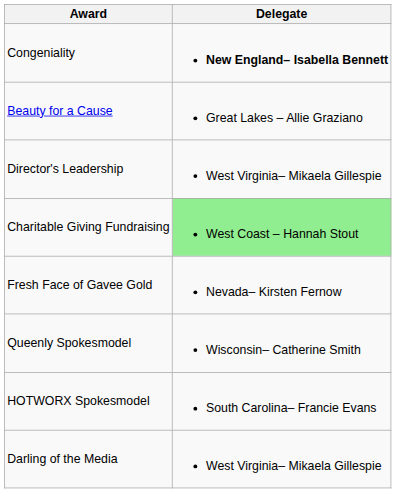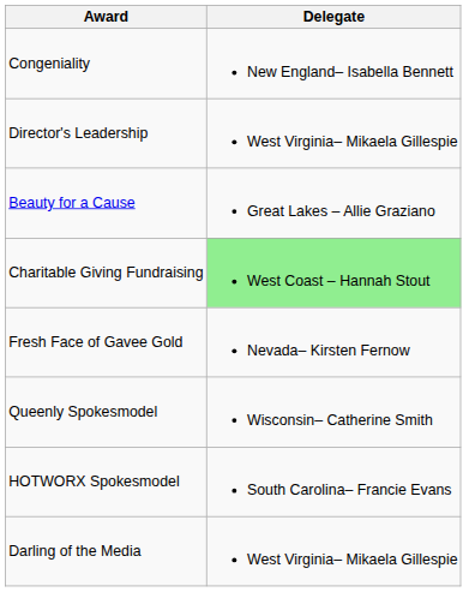 <table class="wikitable">
 <tr>
 <th>Award</th>
 <th>Delegate</th>
 </tr>
 <tr>
 <td>Congeniality</td>
-<td><strong><br><ul><li>New England– Isabella Bennett</li></ul></strong></td>
+<td><br><ul><li>New England– Isabella Bennett</li></ul></td>
+</tr>
+<tr>
+<td>Director's Leadership</td>
+<td><br><ul><li>West Virginia– Mikaela Gillespie</li></ul></td>
 </tr>
 <tr>
 <td><a href='#'>Beauty for a Cause</a></td>
 <td><br><ul><li>Great Lakes – Allie Graziano</li></ul></td>
-</tr>
-<tr>
-<td>Director's Leadership</td>
-<td><br><ul><li>West Virginia– Mikaela Gillespie</li></ul></td>
 </tr>
 <tr>
 <td>Charitable Giving Fundraising</td>
 <td style="background: lightgreen;"><br><ul><li>West Coast – Hannah Stout</li></ul></td>
 </tr>
 <tr>
 <td>Fresh Face of Gavee Gold</td>
 <td><br><ul><li>Nevada– Kirsten Fernow</li></ul></td>
 </tr>
 <tr>
 <td>Queenly Spokesmodel</td>
 <td><br><ul><li>Wisconsin– Catherine Smith</li></ul></td>
 </tr>
 <tr>
 <td>HOTWORX Spokesmodel</td>
 <td><br><ul><li>South Carolina– Francie Evans</li></ul></td>
 </tr>
 <tr>
 <td>Darling of the Media</td>
 <td><br><ul><li>West Virginia– Mikaela Gillespie</li></ul></td>
 </tr>
 </table>
